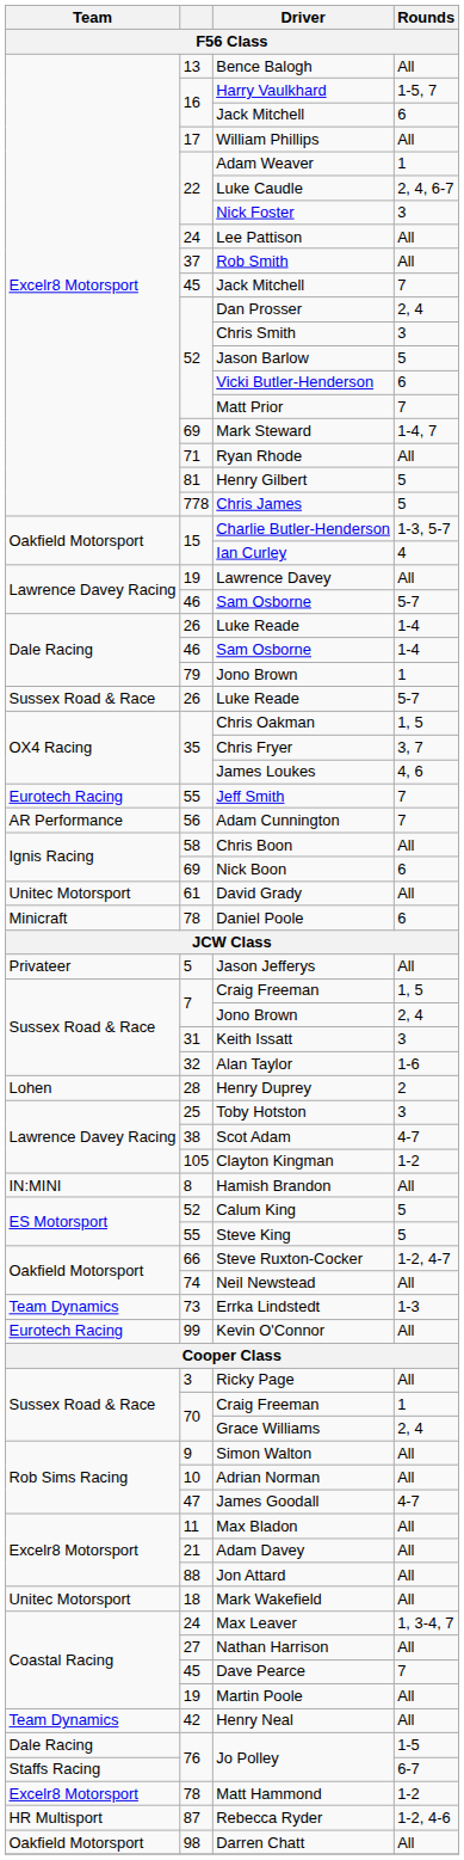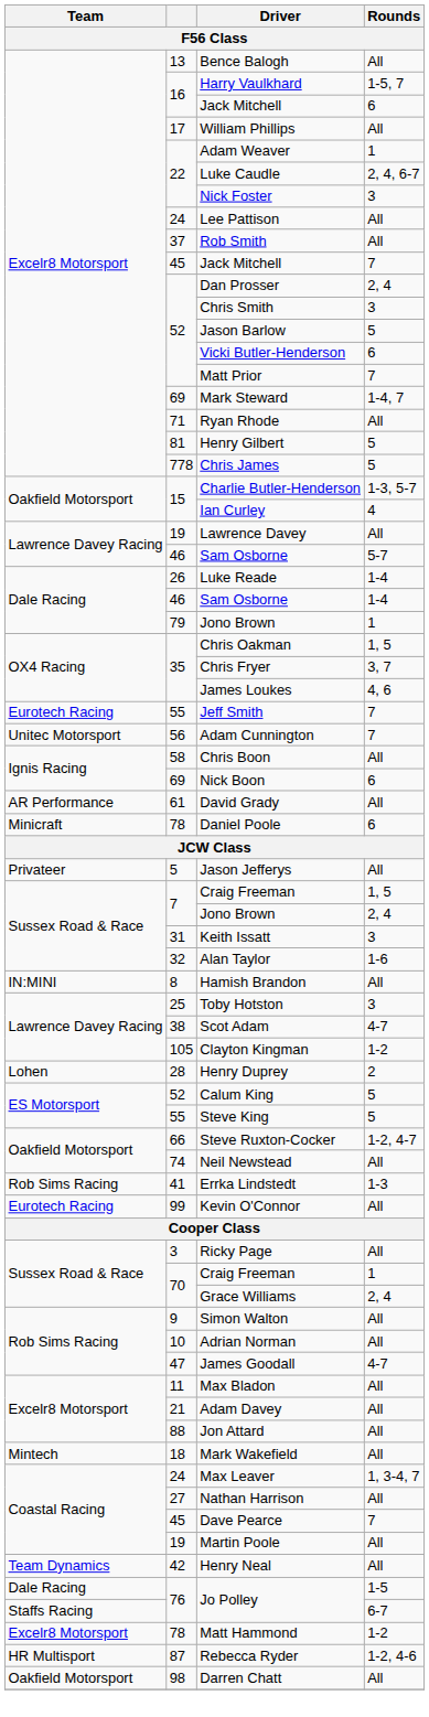 <table class="wikitable" style="font-size: 85%;">
 <tr>
 <th>Team</th>
 <th></th>
 <th>Driver</th>
 <th>Rounds</th>
 </tr>
 <tr>
 <th colspan=4>F56 Class</th>
 </tr>
 <tr>
 <td rowspan=19><a href='#'>Excelr8 Motorsport</a></td>
 <td>13</td>
 <td> Bence Balogh</td>
 <td>All</td>
 </tr>
 <tr>
 <td rowspan=2>16</td>
 <td> <a href='#'>Harry Vaulkhard</a></td>
 <td>1-5, 7</td>
 </tr>
 <tr>
 <td> Jack Mitchell</td>
 <td>6</td>
 </tr>
 <tr>
 <td>17</td>
 <td> William Phillips</td>
 <td>All</td>
 </tr>
 <tr>
 <td rowspan=3>22</td>
 <td> Adam Weaver</td>
 <td>1</td>
 </tr>
 <tr>
 <td> Luke Caudle</td>
 <td>2, 4, 6-7</td>
 </tr>
 <tr>
 <td> <a href='#'>Nick Foster</a></td>
 <td>3</td>
 </tr>
 <tr>
 <td>24</td>
 <td> Lee Pattison</td>
 <td>All</td>
 </tr>
 <tr>
 <td>37</td>
 <td> <a href='#'>Rob Smith</a></td>
 <td>All</td>
 </tr>
 <tr>
 <td>45</td>
 <td> Jack Mitchell</td>
 <td>7</td>
 </tr>
 <tr>
 <td rowspan=5>52</td>
 <td> Dan Prosser</td>
 <td>2, 4</td>
 </tr>
 <tr>
 <td> Chris Smith</td>
 <td>3</td>
 </tr>
 <tr>
 <td> Jason Barlow</td>
 <td>5</td>
 </tr>
 <tr>
 <td> <a href='#'>Vicki Butler-Henderson</a></td>
 <td>6</td>
 </tr>
 <tr>
 <td> Matt Prior</td>
 <td>7</td>
 </tr>
 <tr>
 <td>69</td>
 <td> Mark Steward</td>
 <td>1-4, 7</td>
 </tr>
 <tr>
 <td>71</td>
 <td> Ryan Rhode</td>
 <td>All</td>
 </tr>
 <tr>
 <td>81</td>
 <td> Henry Gilbert</td>
 <td>5</td>
 </tr>
 <tr>
 <td>778</td>
 <td> <a href='#'>Chris James</a></td>
 <td>5</td>
 </tr>
 <tr>
 <td rowspan=2>Oakfield Motorsport</td>
 <td rowspan=2>15</td>
 <td> <a href='#'>Charlie Butler-Henderson</a></td>
 <td>1-3, 5-7</td>
 </tr>
 <tr>
 <td> <a href='#'>Ian Curley</a></td>
 <td>4</td>
 </tr>
 <tr>
 <td rowspan=2>Lawrence Davey Racing</td>
 <td>19</td>
 <td> Lawrence Davey</td>
 <td>All</td>
 </tr>
 <tr>
 <td>46</td>
 <td> <a href='#'>Sam Osborne</a></td>
 <td>5-7</td>
 </tr>
 <tr>
 <td rowspan=3>Dale Racing</td>
 <td>26</td>
 <td> Luke Reade</td>
 <td>1-4</td>
 </tr>
 <tr>
 <td>46</td>
 <td> <a href='#'>Sam Osborne</a></td>
 <td>1-4</td>
 </tr>
 <tr>
 <td>79</td>
 <td> Jono Brown</td>
 <td>1</td>
 </tr>
 <tr>
-<td rowspan=1>Sussex Road & Race</td>
-<td>26</td>
-<td> Luke Reade</td>
-<td>5-7</td>
-</tr>
-<tr>
 <td rowspan=3>OX4 Racing</td>
 <td rowspan=3>35</td>
 <td> Chris Oakman</td>
 <td>1, 5</td>
 </tr>
 <tr>
 <td> Chris Fryer</td>
 <td>3, 7</td>
 </tr>
 <tr>
 <td> James Loukes</td>
 <td>4, 6</td>
 </tr>
 <tr>
 <td rowspan=1><a href='#'>Eurotech Racing</a></td>
 <td>55</td>
 <td> <a href='#'>Jeff Smith</a></td>
 <td>7</td>
 </tr>
 <tr>
-<td rowspan=1>AR Performance</td>
+<td rowspan=1>Unitec Motorsport</td>
 <td>56</td>
 <td> Adam Cunnington</td>
 <td>7</td>
 </tr>
 <tr>
 <td rowspan=2>Ignis Racing</td>
 <td>58</td>
 <td> Chris Boon</td>
 <td>All</td>
 </tr>
 <tr>
 <td>69</td>
 <td> Nick Boon</td>
 <td>6</td>
 </tr>
 <tr>
-<td rowspan=1>Unitec Motorsport</td>
+<td rowspan=1>AR Performance</td>
 <td>61</td>
 <td> David Grady</td>
 <td>All</td>
 </tr>
 <tr>
 <td rowspan=1>Minicraft</td>
 <td>78</td>
 <td> Daniel Poole</td>
 <td>6</td>
 </tr>
 <tr>
 <th colspan=4>JCW Class</th>
 </tr>
 <tr>
 <td rowspan=1>Privateer</td>
 <td>5</td>
 <td> Jason Jefferys</td>
 <td>All</td>
 </tr>
 <tr>
 <td rowspan=4>Sussex Road & Race</td>
 <td rowspan=2>7</td>
 <td> Craig Freeman</td>
 <td>1, 5</td>
 </tr>
 <tr>
 <td> Jono Brown</td>
 <td>2, 4</td>
 </tr>
 <tr>
 <td>31</td>
 <td> Keith Issatt</td>
 <td>3</td>
 </tr>
 <tr>
 <td>32</td>
 <td> Alan Taylor</td>
 <td>1-6</td>
 </tr>
 <tr>
-<td rowspan=1>Lohen</td>
-<td>28</td>
-<td> Henry Duprey</td>
-<td>2</td>
+<td rowspan=1>IN:MINI</td>
+<td>8</td>
+<td> Hamish Brandon</td>
+<td>All</td>
 </tr>
 <tr>
 <td rowspan=3>Lawrence Davey Racing</td>
 <td>25</td>
 <td> Toby Hotston</td>
 <td>3</td>
 </tr>
 <tr>
 <td>38</td>
 <td> Scot Adam</td>
 <td>4-7</td>
 </tr>
 <tr>
 <td>105</td>
 <td> Clayton Kingman</td>
 <td>1-2</td>
 </tr>
 <tr>
-<td rowspan=1>IN:MINI</td>
-<td>8</td>
-<td> Hamish Brandon</td>
-<td>All</td>
+<td rowspan=1>Lohen</td>
+<td>28</td>
+<td> Henry Duprey</td>
+<td>2</td>
 </tr>
 <tr>
 <td rowspan=2><a href='#'>ES Motorsport</a></td>
 <td>52</td>
 <td> Calum King</td>
 <td>5</td>
 </tr>
 <tr>
 <td>55</td>
 <td> Steve King</td>
 <td>5</td>
 </tr>
 <tr>
 <td rowspan=2>Oakfield Motorsport</td>
 <td>66</td>
 <td> Steve Ruxton-Cocker</td>
 <td>1-2, 4-7</td>
 </tr>
 <tr>
 <td>74</td>
 <td> Neil Newstead</td>
 <td>All</td>
 </tr>
 <tr>
-<td rowspan=1><a href='#'>Team Dynamics</a></td>
-<td>73</td>
+<td rowspan=1>Rob Sims Racing</td>
+<td>41</td>
 <td> Errka Lindstedt</td>
 <td>1-3</td>
 </tr>
 <tr>
 <td rowspan=1><a href='#'>Eurotech Racing</a></td>
 <td>99</td>
 <td> Kevin O'Connor</td>
 <td>All</td>
 </tr>
 <tr>
 <th colspan=4>Cooper Class</th>
 </tr>
 <tr>
 <td rowspan=3>Sussex Road & Race</td>
 <td>3</td>
 <td> Ricky Page</td>
 <td>All</td>
 </tr>
 <tr>
 <td rowspan=2>70</td>
 <td> Craig Freeman</td>
 <td>1</td>
 </tr>
 <tr>
 <td> Grace Williams</td>
 <td>2, 4</td>
 </tr>
 <tr>
 <td rowspan=3>Rob Sims Racing</td>
 <td>9</td>
 <td> Simon Walton</td>
 <td>All</td>
 </tr>
 <tr>
 <td>10</td>
 <td> Adrian Norman</td>
 <td>All</td>
 </tr>
 <tr>
 <td>47</td>
 <td> James Goodall</td>
 <td>4-7</td>
 </tr>
 <tr>
 <td rowspan=3>Excelr8 Motorsport</td>
 <td>11</td>
 <td> Max Bladon</td>
 <td>All</td>
 </tr>
 <tr>
 <td>21</td>
 <td> Adam Davey</td>
 <td>All</td>
 </tr>
 <tr>
 <td>88</td>
 <td> Jon Attard</td>
 <td>All</td>
 </tr>
 <tr>
-<td rowspan=1>Unitec Motorsport</td>
+<td rowspan=1>Mintech</td>
 <td>18</td>
 <td> Mark Wakefield</td>
 <td>All</td>
 </tr>
 <tr>
 <td rowspan=4>Coastal Racing</td>
 <td>24</td>
 <td> Max Leaver</td>
 <td>1, 3-4, 7</td>
 </tr>
 <tr>
 <td>27</td>
 <td> Nathan Harrison</td>
 <td>All</td>
 </tr>
 <tr>
 <td>45</td>
 <td> Dave Pearce</td>
 <td>7</td>
 </tr>
 <tr>
 <td>19</td>
 <td> Martin Poole</td>
 <td>All</td>
 </tr>
 <tr>
 <td rowspan=1><a href='#'>Team Dynamics</a></td>
 <td>42</td>
 <td> Henry Neal</td>
 <td>All</td>
 </tr>
 <tr>
 <td rowspan=1>Dale Racing</td>
 <td rowspan=2>76</td>
 <td rowspan=2> Jo Polley</td>
 <td>1-5</td>
 </tr>
 <tr>
 <td rowspan=1>Staffs Racing</td>
 <td>6-7</td>
 </tr>
 <tr>
 <td rowspan=1><a href='#'>Excelr8 Motorsport</a></td>
 <td>78</td>
 <td> Matt Hammond</td>
 <td>1-2</td>
 </tr>
 <tr>
 <td rowspan=1>HR Multisport</td>
 <td>87</td>
 <td> Rebecca Ryder</td>
 <td>1-2, 4-6</td>
 </tr>
 <tr>
 <td rowspan=1>Oakfield Motorsport</td>
 <td>98</td>
 <td> Darren Chatt</td>
 <td>All</td>
 </tr>
 <tr>
 </tr>
 </table>
